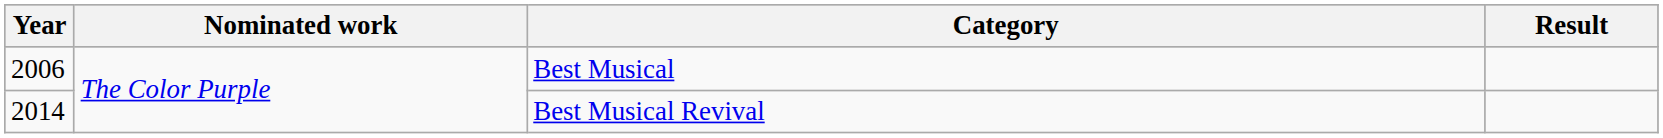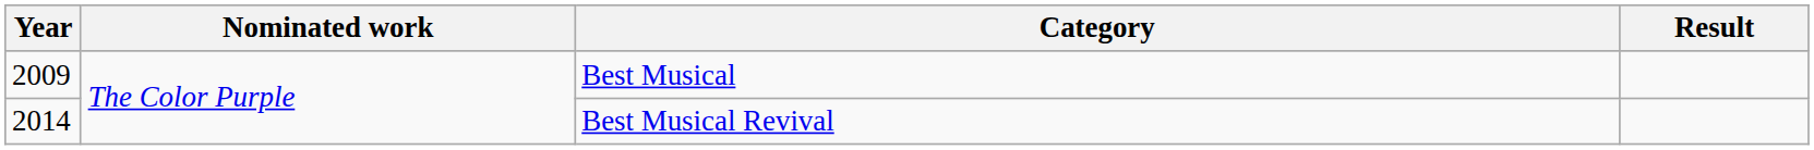 <table class=wikitable>
 <tr>
 <th width=4%>Year</th>
 <th width=26%>Nominated work</th>
 <th width=55%>Category</th>
 <th width=10%>Result</th>
 </tr>
 <tr>
-<td>2006</td>
+<td>2009</td>
 <td rowspan=2><em><a href='#'>The Color Purple</a></em></td>
 <td><a href='#'>Best Musical</a></td>
 <td></td>
 </tr>
 <tr>
 <td>2014</td>
 <td><a href='#'>Best Musical Revival</a></td>
 <td></td>
 </tr>
 </table>
